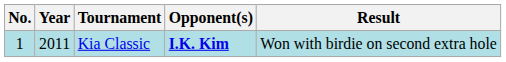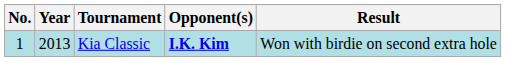 <table class="wikitable" style="font-size:95%;">
 <tr>
 <th>No.</th>
 <th>Year</th>
 <th>Tournament</th>
 <th>Opponent(s)</th>
 <th>Result</th>
 </tr>
 <tr style="background:#B0E0E6;">
 <td align=center>1</td>
-<td align=center>2011</td>
+<td align=center>2013</td>
 <td><a href='#'>Kia Classic</a></td>
 <td><strong> <a href='#'>I.K. Kim</a></strong></td>
 <td>Won with birdie on second extra hole</td>
 </tr>
 </table>
